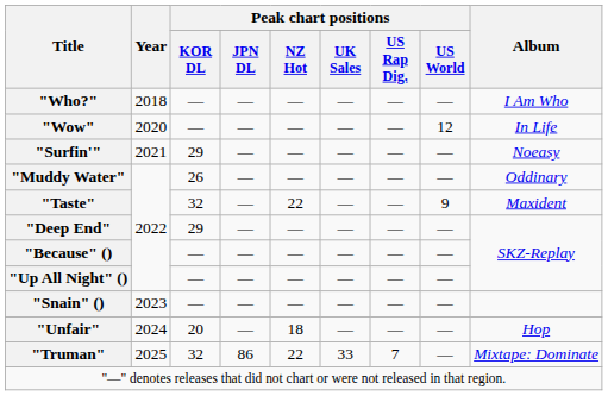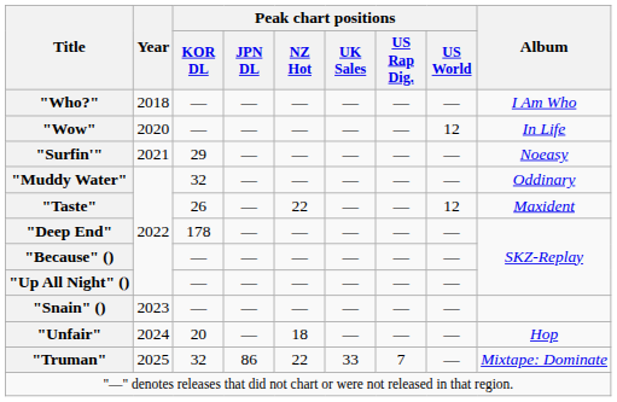 <table class="wikitable plainrowheaders" style="text-align:center">
 <tr>
 <th scope="col" rowspan="2">Title</th>
 <th scope="col" rowspan="2">Year</th>
 <th scope="col" colspan="6">Peak chart positions</th>
 <th scope="col" rowspan="2">Album</th>
 </tr>
 <tr>
 <th scope="col" style="font-size:90%; width:3em"><a href='#'>KOR<br>DL</a><br></th>
 <th scope="col" style="font-size:90%; width:3em"><a href='#'>JPN<br>DL</a><br></th>
 <th scope="col" style="font-size:90%; width:3em"><a href='#'>NZ<br>Hot</a><br></th>
 <th scope="col" style="font-size:90%; width:3em"><a href='#'>UK<br>Sales</a><br></th>
 <th scope="col" style="font-size:90%; width:3em"><a href='#'>US<br>Rap<br>Dig.</a><br></th>
 <th scope="col" style="font-size:90%; width:3em"><a href='#'>US<br>World</a><br></th>
 </tr>
 <tr>
 <th scope="row">"Who?"<br></th>
 <td>2018</td>
 <td>—</td>
 <td>—</td>
 <td>—</td>
 <td>—</td>
 <td>—</td>
 <td>—</td>
 <td><em><a href='#'>I Am Who</a></em></td>
 </tr>
 <tr>
 <th scope="row">"Wow"<br></th>
 <td>2020</td>
 <td>—</td>
 <td>—</td>
 <td>—</td>
 <td>—</td>
 <td>—</td>
 <td>12</td>
 <td><em><a href='#'>In Life</a></em></td>
 </tr>
 <tr>
 <th scope="row">"Surfin'"<br></th>
 <td>2021</td>
 <td>29</td>
 <td>—</td>
 <td>—</td>
 <td>—</td>
 <td>—</td>
 <td>—</td>
 <td><em><a href='#'>Noeasy</a></em></td>
 </tr>
 <tr>
 <th scope="row">"Muddy Water"<br></th>
 <td rowspan="5">2022</td>
-<td>26</td>
+<td>32</td>
 <td>—</td>
 <td>—</td>
 <td>—</td>
 <td>—</td>
 <td>—</td>
 <td><em><a href='#'>Oddinary</a></em></td>
 </tr>
 <tr>
 <th scope="row">"Taste"<br></th>
-<td>32</td>
+<td>26</td>
 <td>—</td>
 <td>22</td>
 <td>—</td>
 <td>—</td>
-<td>9</td>
+<td>12</td>
 <td><em><a href='#'>Maxident</a></em></td>
 </tr>
 <tr>
 <th scope="row">"Deep End"</th>
-<td>29</td>
+<td>178</td>
 <td>—</td>
 <td>—</td>
 <td>—</td>
 <td>—</td>
 <td>—</td>
 <td rowspan="3"><em><a href='#'>SKZ-Replay</a></em></td>
 </tr>
 <tr>
 <th scope="row">"Because" ()<br></th>
 <td>—</td>
 <td>—</td>
 <td>—</td>
 <td>—</td>
 <td>—</td>
 <td>—</td>
 </tr>
 <tr>
 <th scope="row">"Up All Night" ()<br></th>
 <td>—</td>
 <td>—</td>
 <td>—</td>
 <td>—</td>
 <td>—</td>
 <td>—</td>
 </tr>
 <tr>
 <th scope="row">"Snain" ()<br></th>
 <td>2023</td>
 <td>—</td>
 <td>—</td>
 <td>—</td>
 <td>—</td>
 <td>—</td>
 <td>—</td>
 <td></td>
 </tr>
 <tr>
 <th scope="row">"Unfair"</th>
 <td>2024</td>
 <td>20</td>
 <td>—</td>
 <td>18</td>
 <td>—</td>
 <td>—</td>
 <td>—</td>
 <td><em><a href='#'>Hop</a></em></td>
 </tr>
 <tr>
 <th scope="row">"Truman"<br></th>
 <td>2025</td>
 <td>32</td>
 <td>86</td>
 <td>22</td>
 <td>33</td>
 <td>7</td>
 <td>—</td>
 <td><em><a href='#'>Mixtape: Dominate</a></em></td>
 </tr>
 <tr>
 <td colspan="9" style="font-size:85%">"—" denotes releases that did not chart or were not released in that region.</td>
 </tr>
 </table>
